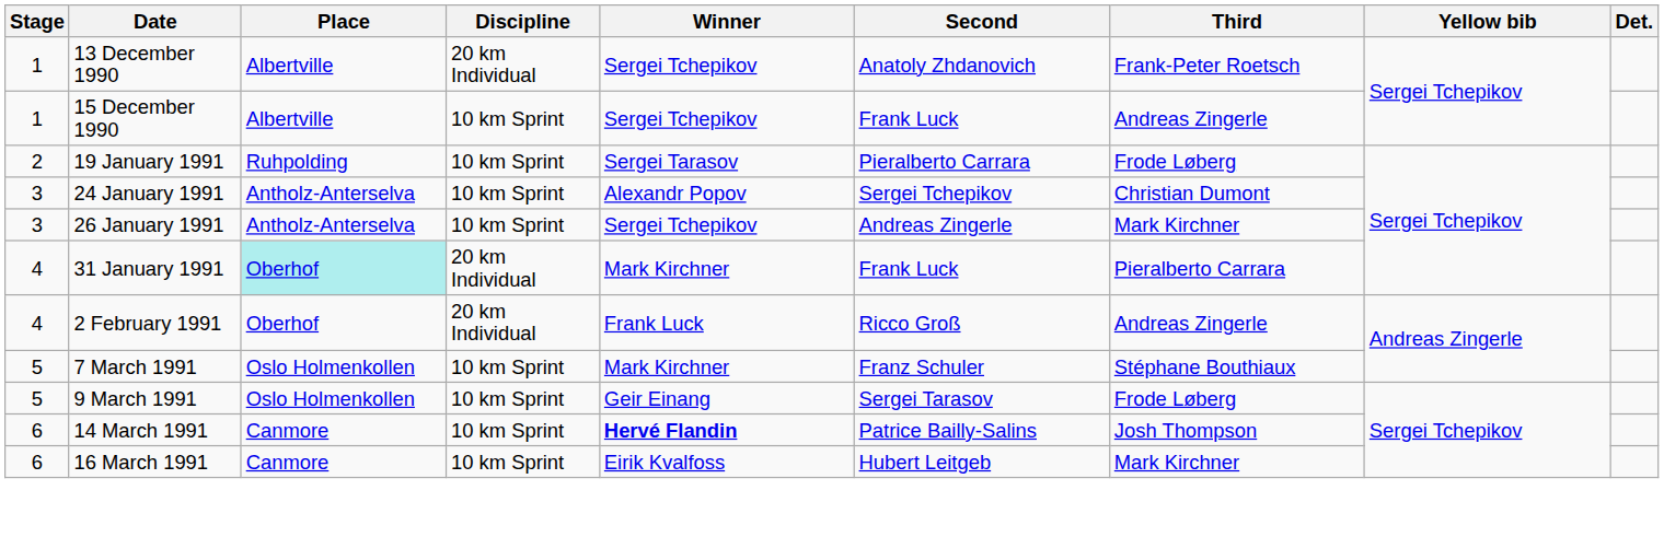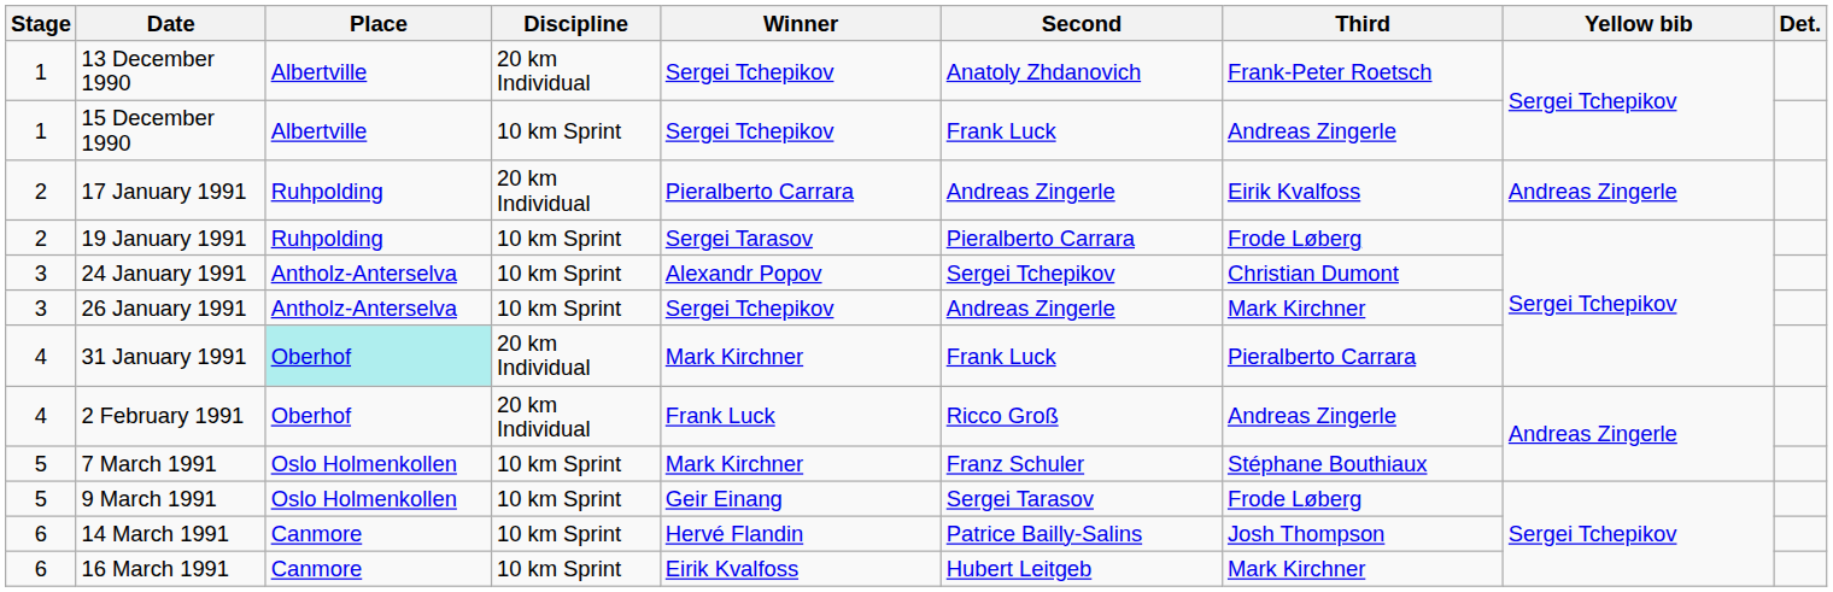 <table class="wikitable" style="font-size:95%;">
 <tr>
 <th width="10">Stage</th>
 <th width="125">Date</th>
 <th width="150">Place</th>
 <th width="110">Discipline</th>
 <th width="190">Winner</th>
 <th width="190">Second</th>
 <th width="190">Third</th>
 <th width="183">Yellow bib <br> </th>
 <th width="8">Det.</th>
 </tr>
 <tr>
 <td align=center>1</td>
 <td>13 December 1990</td>
 <td> <a href='#'>Albertville</a></td>
 <td>20 km Individual</td>
 <td> <a href='#'>Sergei Tchepikov</a></td>
 <td> <a href='#'>Anatoly Zhdanovich</a></td>
 <td> <a href='#'>Frank-Peter Roetsch</a></td>
 <td rowspan="2"> <a href='#'>Sergei Tchepikov</a></td>
 <td></td>
 </tr>
 <tr>
 <td align=center>1</td>
 <td>15 December 1990</td>
 <td> <a href='#'>Albertville</a></td>
 <td>10 km Sprint</td>
 <td> <a href='#'>Sergei Tchepikov</a></td>
 <td> <a href='#'>Frank Luck</a></td>
+<td> <a href='#'>Andreas Zingerle</a></td>
+<td></td>
+</tr>
+<tr>
+<td align=center>2</td>
+<td>17 January 1991</td>
+<td> <a href='#'>Ruhpolding</a></td>
+<td>20 km Individual</td>
+<td> <a href='#'>Pieralberto Carrara</a></td>
+<td> <a href='#'>Andreas Zingerle</a></td>
+<td> <a href='#'>Eirik Kvalfoss</a></td>
 <td> <a href='#'>Andreas Zingerle</a></td>
 <td></td>
 </tr>
 <tr>
 <td align=center>2</td>
 <td>19 January 1991</td>
 <td> <a href='#'>Ruhpolding</a></td>
 <td>10 km Sprint</td>
 <td> <a href='#'>Sergei Tarasov</a></td>
 <td> <a href='#'>Pieralberto Carrara</a></td>
 <td> <a href='#'>Frode Løberg</a></td>
 <td rowspan="4"> <a href='#'>Sergei Tchepikov</a></td>
 <td></td>
 </tr>
 <tr>
 <td align=center>3</td>
 <td>24 January 1991</td>
 <td> <a href='#'>Antholz-Anterselva</a></td>
 <td>10 km Sprint</td>
 <td> <a href='#'>Alexandr Popov</a></td>
 <td> <a href='#'>Sergei Tchepikov</a></td>
 <td> <a href='#'>Christian Dumont</a></td>
 <td></td>
 </tr>
 <tr>
 <td align=center>3</td>
 <td>26 January 1991</td>
 <td> <a href='#'>Antholz-Anterselva</a></td>
 <td>10 km Sprint</td>
 <td> <a href='#'>Sergei Tchepikov</a></td>
 <td> <a href='#'>Andreas Zingerle</a></td>
 <td> <a href='#'>Mark Kirchner</a></td>
 <td></td>
 </tr>
 <tr>
 <td align=center>4</td>
 <td>31 January 1991</td>
 <td style="background: paleturquoise;"> <a href='#'>Oberhof</a></td>
 <td>20 km Individual</td>
 <td> <a href='#'>Mark Kirchner</a></td>
 <td> <a href='#'>Frank Luck</a></td>
 <td> <a href='#'>Pieralberto Carrara</a></td>
 <td></td>
 </tr>
 <tr>
 <td align=center>4</td>
 <td>2 February 1991</td>
 <td> <a href='#'>Oberhof</a></td>
 <td>20 km Individual</td>
 <td> <a href='#'>Frank Luck</a></td>
 <td> <a href='#'>Ricco Groß</a></td>
 <td> <a href='#'>Andreas Zingerle</a></td>
 <td rowspan="2"> <a href='#'>Andreas Zingerle</a></td>
 <td></td>
 </tr>
 <tr>
 <td align=center>5</td>
 <td>7 March 1991</td>
 <td> <a href='#'>Oslo Holmenkollen</a></td>
 <td>10 km Sprint</td>
 <td> <a href='#'>Mark Kirchner</a></td>
 <td> <a href='#'>Franz Schuler</a></td>
 <td> <a href='#'>Stéphane Bouthiaux</a></td>
 <td></td>
 </tr>
 <tr>
 <td align=center>5</td>
 <td>9 March 1991</td>
 <td> <a href='#'>Oslo Holmenkollen</a></td>
 <td>10 km Sprint</td>
 <td> <a href='#'>Geir Einang</a></td>
 <td> <a href='#'>Sergei Tarasov</a></td>
 <td> <a href='#'>Frode Løberg</a></td>
 <td rowspan="3"> <a href='#'>Sergei Tchepikov</a></td>
 <td></td>
 </tr>
 <tr>
 <td align=center>6</td>
 <td>14 March 1991</td>
 <td> <a href='#'>Canmore</a></td>
 <td>10 km Sprint</td>
-<td><strong> <a href='#'>Hervé Flandin</a></strong></td>
+<td> <a href='#'>Hervé Flandin</a></td>
 <td> <a href='#'>Patrice Bailly-Salins</a></td>
 <td> <a href='#'>Josh Thompson</a></td>
 <td></td>
 </tr>
 <tr>
 <td align=center>6</td>
 <td>16 March 1991</td>
 <td> <a href='#'>Canmore</a></td>
 <td>10 km Sprint</td>
 <td> <a href='#'>Eirik Kvalfoss</a></td>
 <td> <a href='#'>Hubert Leitgeb</a></td>
 <td> <a href='#'>Mark Kirchner</a></td>
 <td></td>
 </tr>
 </table>
